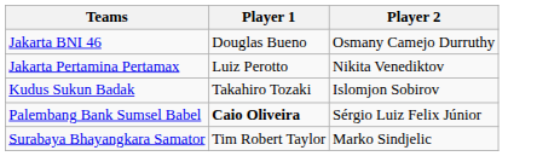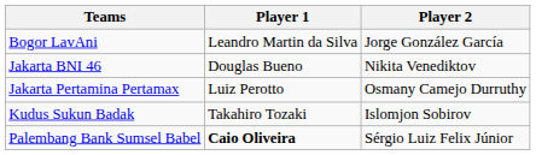 <table class="wikitable sortable">
 <tr>
 <th>Teams</th>
 <th>Player 1</th>
 <th>Player 2</th>
 </tr>
 <tr>
+<td><a href='#'>Bogor LavAni</a></td>
+<td> Leandro Martin da Silva</td>
+<td> Jorge González García</td>
+</tr>
+<tr>
 <td><a href='#'>Jakarta BNI 46</a></td>
 <td> Douglas Bueno</td>
-<td> Osmany Camejo Durruthy</td>
+<td> Nikita Venediktov</td>
 </tr>
 <tr>
 <td><a href='#'>Jakarta Pertamina Pertamax</a></td>
 <td> Luiz Perotto</td>
-<td> Nikita Venediktov</td>
+<td> Osmany Camejo Durruthy</td>
 </tr>
 <tr>
 <td><a href='#'>Kudus Sukun Badak</a></td>
 <td> Takahiro Tozaki</td>
 <td> Islomjon Sobirov</td>
 </tr>
 <tr>
 <td><a href='#'>Palembang Bank Sumsel Babel</a></td>
 <td><strong> Caio Oliveira</strong></td>
 <td> Sérgio Luiz Felix Júnior</td>
 </tr>
-<tr>
-<td><a href='#'>Surabaya Bhayangkara Samator</a></td>
-<td> Tim Robert Taylor</td>
-<td> Marko Sindjelic</td>
-</tr>
 </table>
